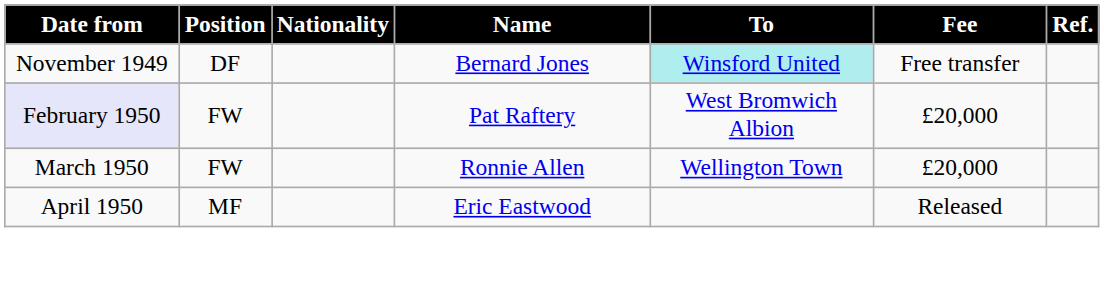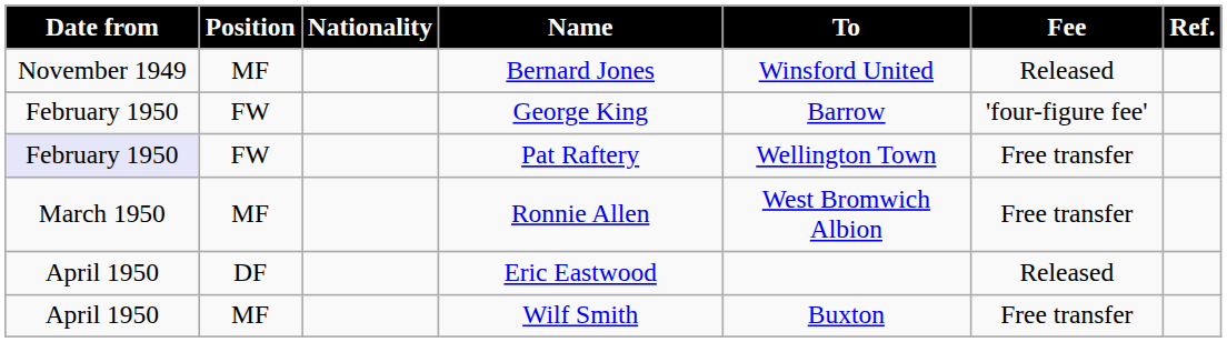 <table class="wikitable" style="text-align:center; font-size:90%; ">
 <tr>
 <th style="background:#000000; color:white; width:100px;">Date from</th>
 <th style="background:#000000; color:white; width:50px;">Position</th>
 <th style="background:#000000; color:white; width:50px;">Nationality</th>
 <th style="background:#000000; color:white; width:150px;">Name</th>
 <th style="background:#000000; color:white; width:130px;">To</th>
 <th style="background:#000000; color:white; width:100px;">Fee</th>
 <th style="background:#000000; color:white; width:25px;">Ref.</th>
 </tr>
 <tr>
 <td>November 1949</td>
-<td>DF</td>
+<td>MF</td>
 <td></td>
 <td><a href='#'>Bernard Jones</a></td>
-<td style="background: paleturquoise;"><a href='#'>Winsford United</a></td>
-<td>Free transfer</td>
+<td><a href='#'>Winsford United</a></td>
+<td>Released</td>
+<td></td>
+</tr>
+<tr>
+<td>February 1950</td>
+<td>FW</td>
+<td></td>
+<td><a href='#'>George King</a></td>
+<td><a href='#'>Barrow</a></td>
+<td>'four-figure fee'</td>
 <td></td>
 </tr>
 <tr>
 <td style="background: lavender;">February 1950</td>
 <td>FW</td>
 <td></td>
 <td><a href='#'>Pat Raftery</a></td>
-<td><a href='#'>West Bromwich Albion</a></td>
-<td>£20,000</td>
+<td><a href='#'>Wellington Town</a></td>
+<td>Free transfer</td>
 <td></td>
 </tr>
 <tr>
 <td>March 1950</td>
-<td>FW</td>
+<td>MF</td>
 <td></td>
 <td><a href='#'>Ronnie Allen</a></td>
-<td><a href='#'>Wellington Town</a></td>
-<td>£20,000</td>
+<td><a href='#'>West Bromwich Albion</a></td>
+<td>Free transfer</td>
+<td></td>
+</tr>
+<tr>
+<td>April 1950</td>
+<td>DF</td>
+<td></td>
+<td><a href='#'>Eric Eastwood</a></td>
+<td></td>
+<td>Released</td>
 <td></td>
 </tr>
 <tr>
 <td>April 1950</td>
 <td>MF</td>
 <td></td>
-<td><a href='#'>Eric Eastwood</a></td>
-<td></td>
-<td>Released</td>
+<td><a href='#'>Wilf Smith</a></td>
+<td><a href='#'>Buxton</a></td>
+<td>Free transfer</td>
 <td></td>
 </tr>
 </table>
